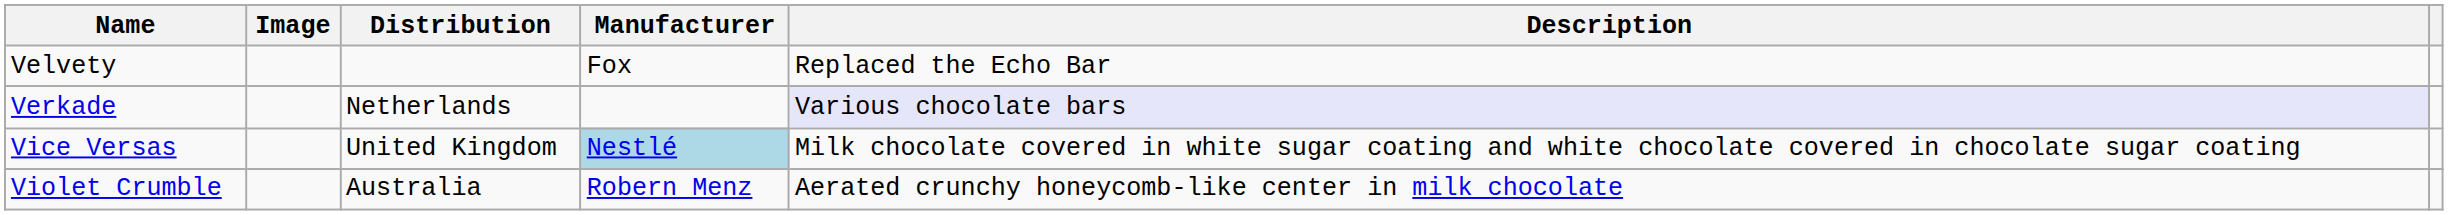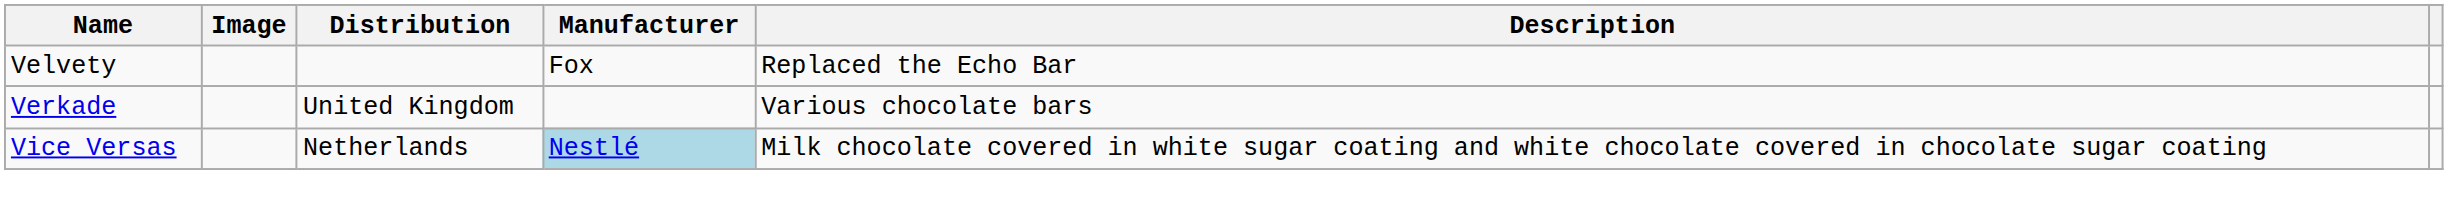 <table class="wikitable sortable" style="width:100%">
 <tr>
 <th>Name</th>
 <th class="unsortable">Image</th>
 <th>Distribution</th>
 <th>Manufacturer</th>
 <th>Description</th>
 <th></th>
 </tr>
 <tr>
 <td>Velvety</td>
 <td></td>
 <td></td>
 <td>Fox</td>
 <td>Replaced the Echo Bar</td>
 <td></td>
 </tr>
 <tr>
 <td><a href='#'>Verkade</a></td>
 <td></td>
-<td>Netherlands</td>
+<td>United Kingdom</td>
 <td></td>
-<td style="background: lavender;">Various chocolate bars</td>
+<td>Various chocolate bars</td>
 <td></td>
 </tr>
 <tr>
 <td><a href='#'>Vice Versas</a></td>
 <td></td>
-<td>United Kingdom</td>
+<td>Netherlands</td>
 <td style="background: lightblue;"><a href='#'>Nestlé</a></td>
 <td>Milk chocolate covered in white sugar coating and white chocolate covered in chocolate sugar coating</td>
 <td></td>
 </tr>
-<tr>
-<td><a href='#'>Violet Crumble</a></td>
-<td></td>
-<td>Australia</td>
-<td><a href='#'>Robern Menz</a></td>
-<td>Aerated crunchy honeycomb-like center in <a href='#'>milk chocolate</a></td>
-<td></td>
-</tr>
 </table>
